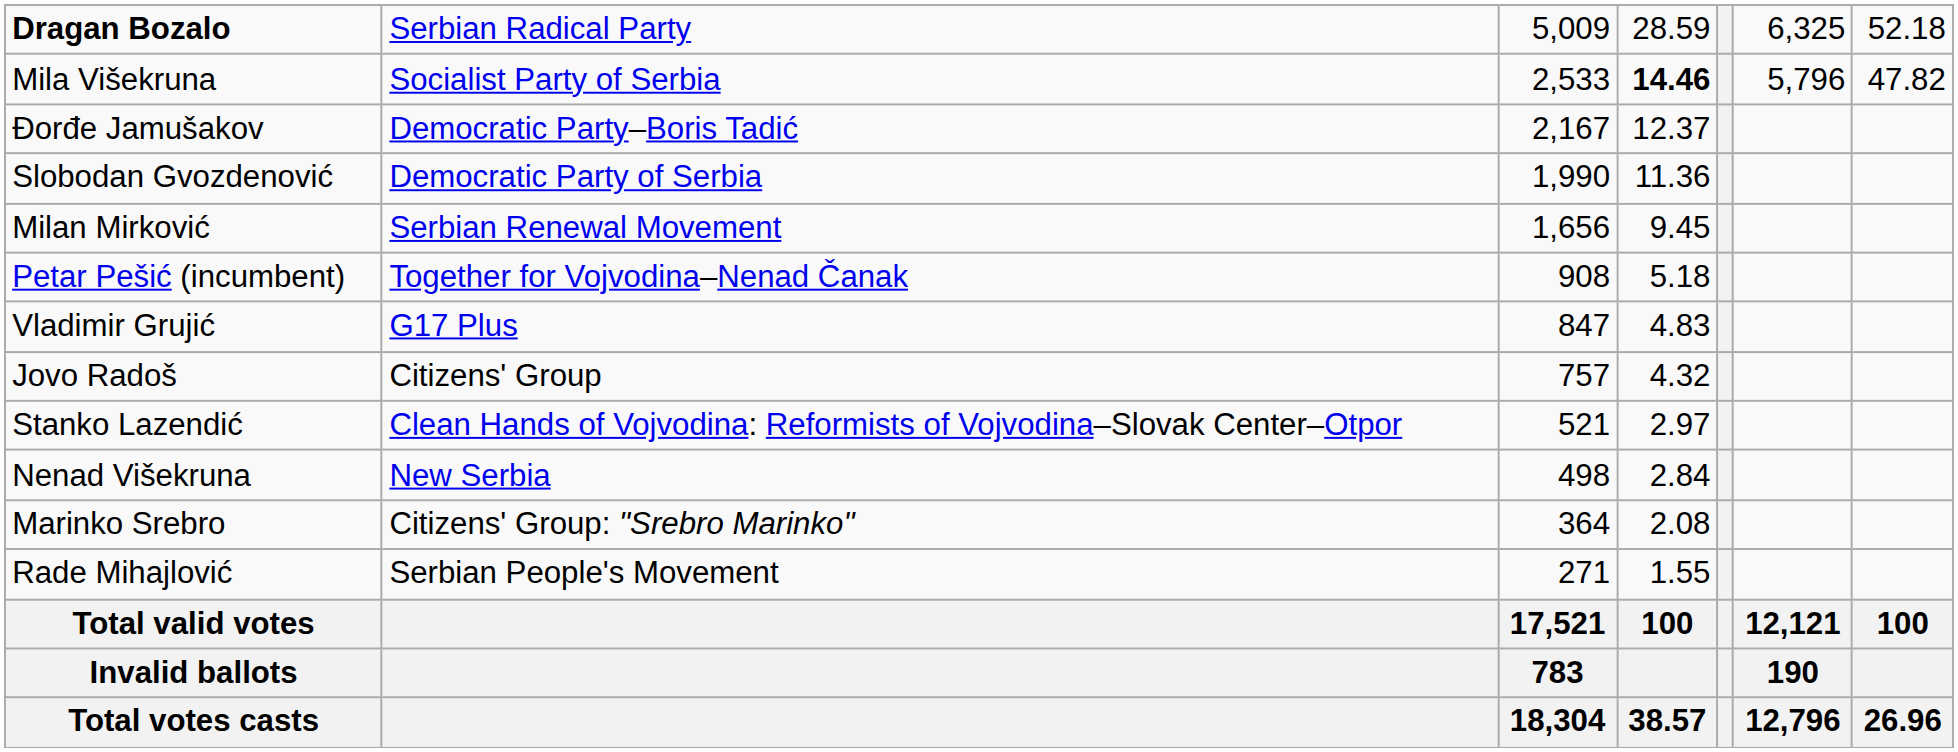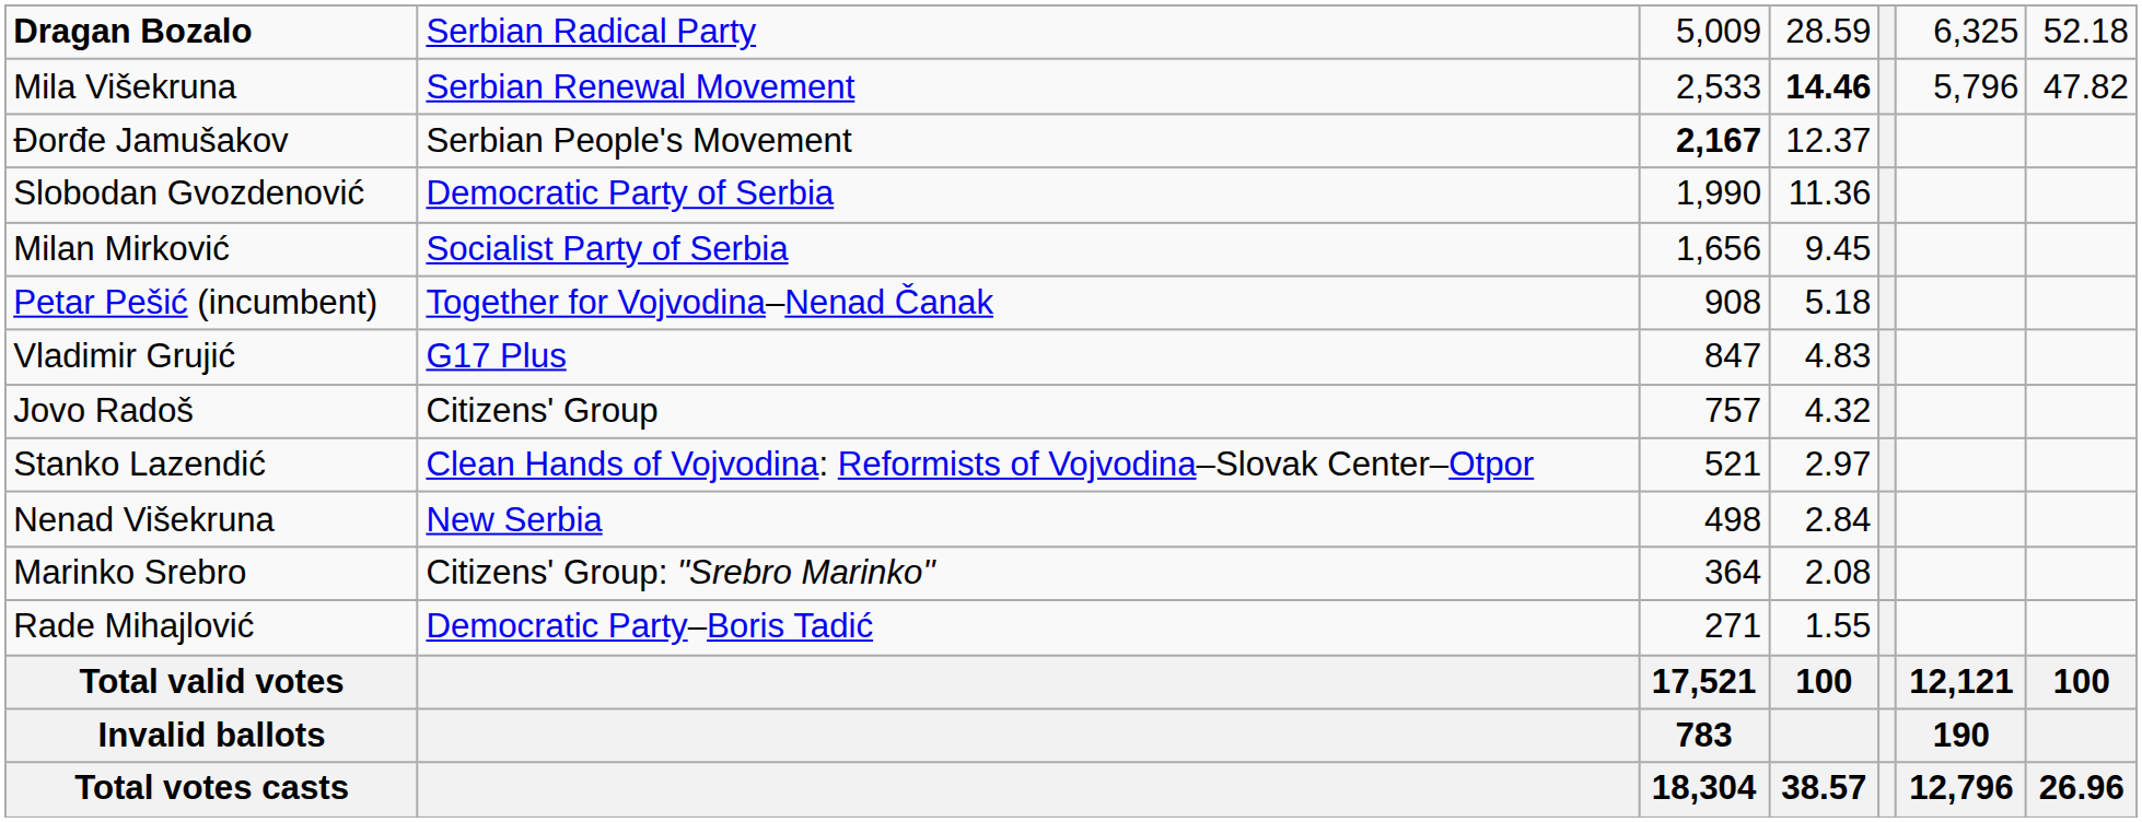 <table style="width:1000px;" class="wikitable">
 <tr>
 <td align="left"><strong>Dragan Bozalo</strong></td>
 <td align="left"><a href='#'>Serbian Radical Party</a></td>
 <td align="right">5,009</td>
 <td align="right">28.59</td>
 <th align="left"></th>
 <td align="right">6,325</td>
 <td align="right">52.18</td>
 </tr>
 <tr>
 <td align="left">Mila Višekruna</td>
-<td align="left"><a href='#'>Socialist Party of Serbia</a></td>
+<td align="left"><a href='#'>Serbian Renewal Movement</a></td>
 <td align="right">2,533</td>
 <td align="right"><strong>14.46</strong></td>
 <th align="left"></th>
 <td align="right">5,796</td>
 <td align="right">47.82</td>
 </tr>
 <tr>
 <td align="left">Đorđe Jamušakov</td>
-<td align="left"><a href='#'>Democratic Party</a>–<a href='#'>Boris Tadić</a></td>
-<td align="right">2,167</td>
+<td align="left">Serbian People's Movement</td>
+<td align="right"><strong>2,167</strong></td>
 <td align="right">12.37</td>
 <th align="left"></th>
 <td align="right"></td>
 <td align="right"></td>
 </tr>
 <tr>
 <td align="left">Slobodan Gvozdenović</td>
 <td align="left"><a href='#'>Democratic Party of Serbia</a></td>
 <td align="right">1,990</td>
 <td align="right">11.36</td>
 <th align="left"></th>
 <td align="right"></td>
 <td align="right"></td>
 </tr>
 <tr>
 <td align="left">Milan Mirković</td>
-<td align="left"><a href='#'>Serbian Renewal Movement</a></td>
+<td align="left"><a href='#'>Socialist Party of Serbia</a></td>
 <td align="right">1,656</td>
 <td align="right">9.45</td>
 <th align="left"></th>
 <td align="right"></td>
 <td align="right"></td>
 </tr>
 <tr>
 <td align="left"><a href='#'>Petar Pešić</a> (incumbent)</td>
 <td align="left"><a href='#'>Together for Vojvodina</a>–<a href='#'>Nenad Čanak</a></td>
 <td align="right">908</td>
 <td align="right">5.18</td>
 <th align="left"></th>
 <td align="right"></td>
 <td align="right"></td>
 </tr>
 <tr>
 <td align="left">Vladimir Grujić</td>
 <td align="left"><a href='#'>G17 Plus</a></td>
 <td align="right">847</td>
 <td align="right">4.83</td>
 <th align="left"></th>
 <td align="right"></td>
 <td align="right"></td>
 </tr>
 <tr>
 <td align="left">Jovo Radoš</td>
 <td align="left">Citizens' Group</td>
 <td align="right">757</td>
 <td align="right">4.32</td>
 <th align="left"></th>
 <td align="right"></td>
 <td align="right"></td>
 </tr>
 <tr>
 <td align="left">Stanko Lazendić</td>
 <td align="left"><a href='#'>Clean Hands of Vojvodina</a>: <a href='#'>Reformists of Vojvodina</a>–Slovak Center–<a href='#'>Otpor</a></td>
 <td align="right">521</td>
 <td align="right">2.97</td>
 <th align="left"></th>
 <td align="right"></td>
 <td align="right"></td>
 </tr>
 <tr>
 <td align="left">Nenad Višekruna</td>
 <td align="left"><a href='#'>New Serbia</a></td>
 <td align="right">498</td>
 <td align="right">2.84</td>
 <th align="left"></th>
 <td align="right"></td>
 <td align="right"></td>
 </tr>
 <tr>
 <td align="left">Marinko Srebro</td>
 <td align="left">Citizens' Group: <em>"Srebro Marinko"</em></td>
 <td align="right">364</td>
 <td align="right">2.08</td>
 <th align="left"></th>
 <td align="right"></td>
 <td align="right"></td>
 </tr>
 <tr>
 <td align="left">Rade Mihajlović</td>
-<td align="left">Serbian People's Movement</td>
+<td align="left"><a href='#'>Democratic Party</a>–<a href='#'>Boris Tadić</a></td>
 <td align="right">271</td>
 <td align="right">1.55</td>
 <th align="left"></th>
 <td align="right"></td>
 <td align="right"></td>
 </tr>
 <tr>
 <th align="left">Total valid votes</th>
 <th align="left"></th>
 <th align="right">17,521</th>
 <th align="right">100</th>
 <th align="left"></th>
 <th align="right">12,121</th>
 <th align="right">100</th>
 </tr>
 <tr>
 <th align="left">Invalid ballots</th>
 <th align="left"></th>
 <th align="right">783</th>
 <th align="right"></th>
 <th align="left"></th>
 <th align="right">190</th>
 <th align="right"></th>
 </tr>
 <tr>
 <th align="left">Total votes casts</th>
 <th align="left"></th>
 <th align="right">18,304</th>
 <th align="right">38.57</th>
 <th align="left"></th>
 <th align="right">12,796</th>
 <th align="right">26.96</th>
 </tr>
 <tr>
 </tr>
 </table>
